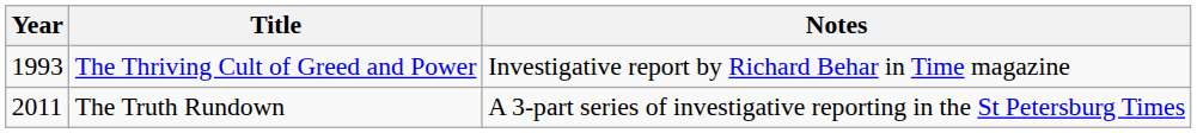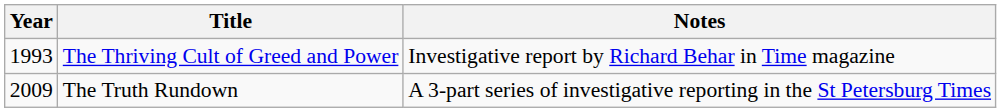 <table class="wikitable sortable">
 <tr>
 <th>Year</th>
 <th>Title</th>
 <th class="unsortable">Notes</th>
 </tr>
 <tr>
 <td>1993</td>
 <td><a href='#'>The Thriving Cult of Greed and Power</a></td>
 <td>Investigative report by <a href='#'>Richard Behar</a> in <a href='#'>Time</a> magazine</td>
 </tr>
 <tr>
-<td>2011</td>
+<td>2009</td>
 <td>The Truth Rundown</td>
 <td>A 3-part series of investigative reporting in the <a href='#'>St Petersburg Times</a></td>
 </tr>
 </table>
